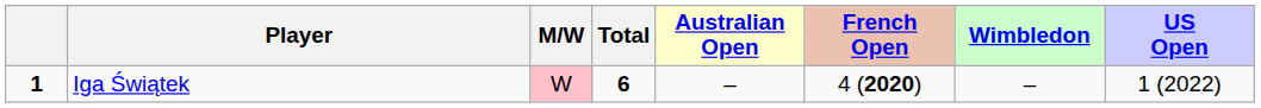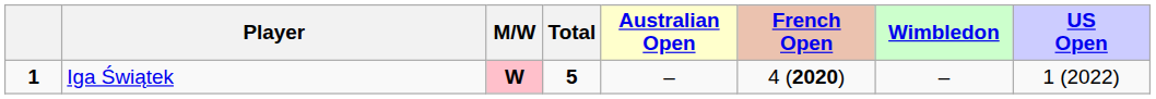 <table class="wikitable mw-datatable sortable" style="text-align:center;">
 <tr>
 <th data-sort-type="number" width="5%"></th>
 <th width="37%">Player</th>
 <th width="5%">M/W</th>
 <th data-sort-type="number" width="5%">Total</th>
 <th style="background-color:#FFFFCC;" width="12%" data-sort-type="number"><a href='#'>Australian<br> Open</a></th>
 <th style="background-color:#EBC2AF;" width="12%" data-sort-type="number"><a href='#'>French<br> Open</a></th>
 <th style="background-color:#CCFFCC;" width="12%" data-sort-type="number"><a href='#'>Wimbledon</a></th>
 <th style="background-color:#CCCCFF;" width="12%" data-sort-type="number"><a href='#'>US<br> Open</a></th>
 </tr>
 <tr>
 <td><strong>1</strong></td>
 <td style="text-align:left"><a href='#'>Iga Świątek</a></td>
-<td style="background-color:pink;">W</td>
-<td><strong>6</strong></td>
+<td style="background-color:pink;"><strong>W</strong></td>
+<td><strong>5</strong></td>
 <td>–</td>
 <td>4 (<strong>2020</strong>)</td>
 <td>–</td>
 <td>1 (2022)</td>
 </tr>
 </table>
